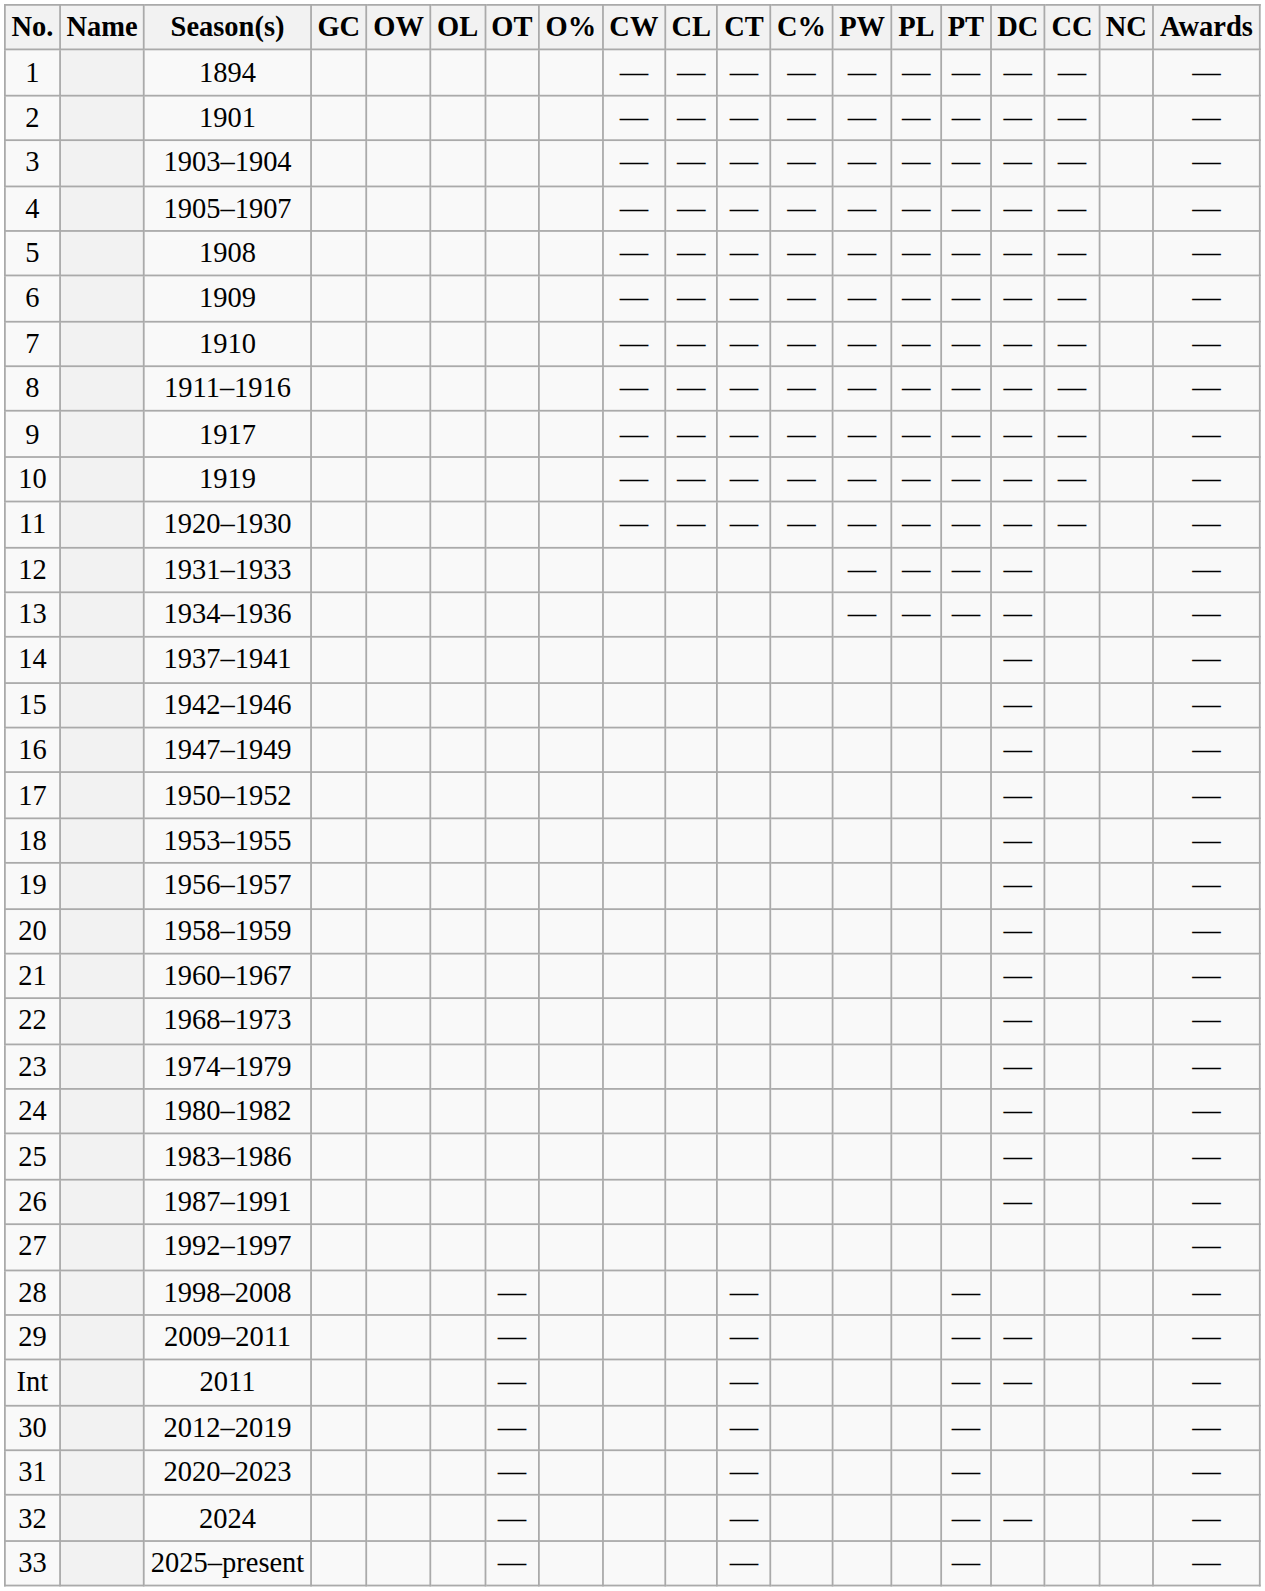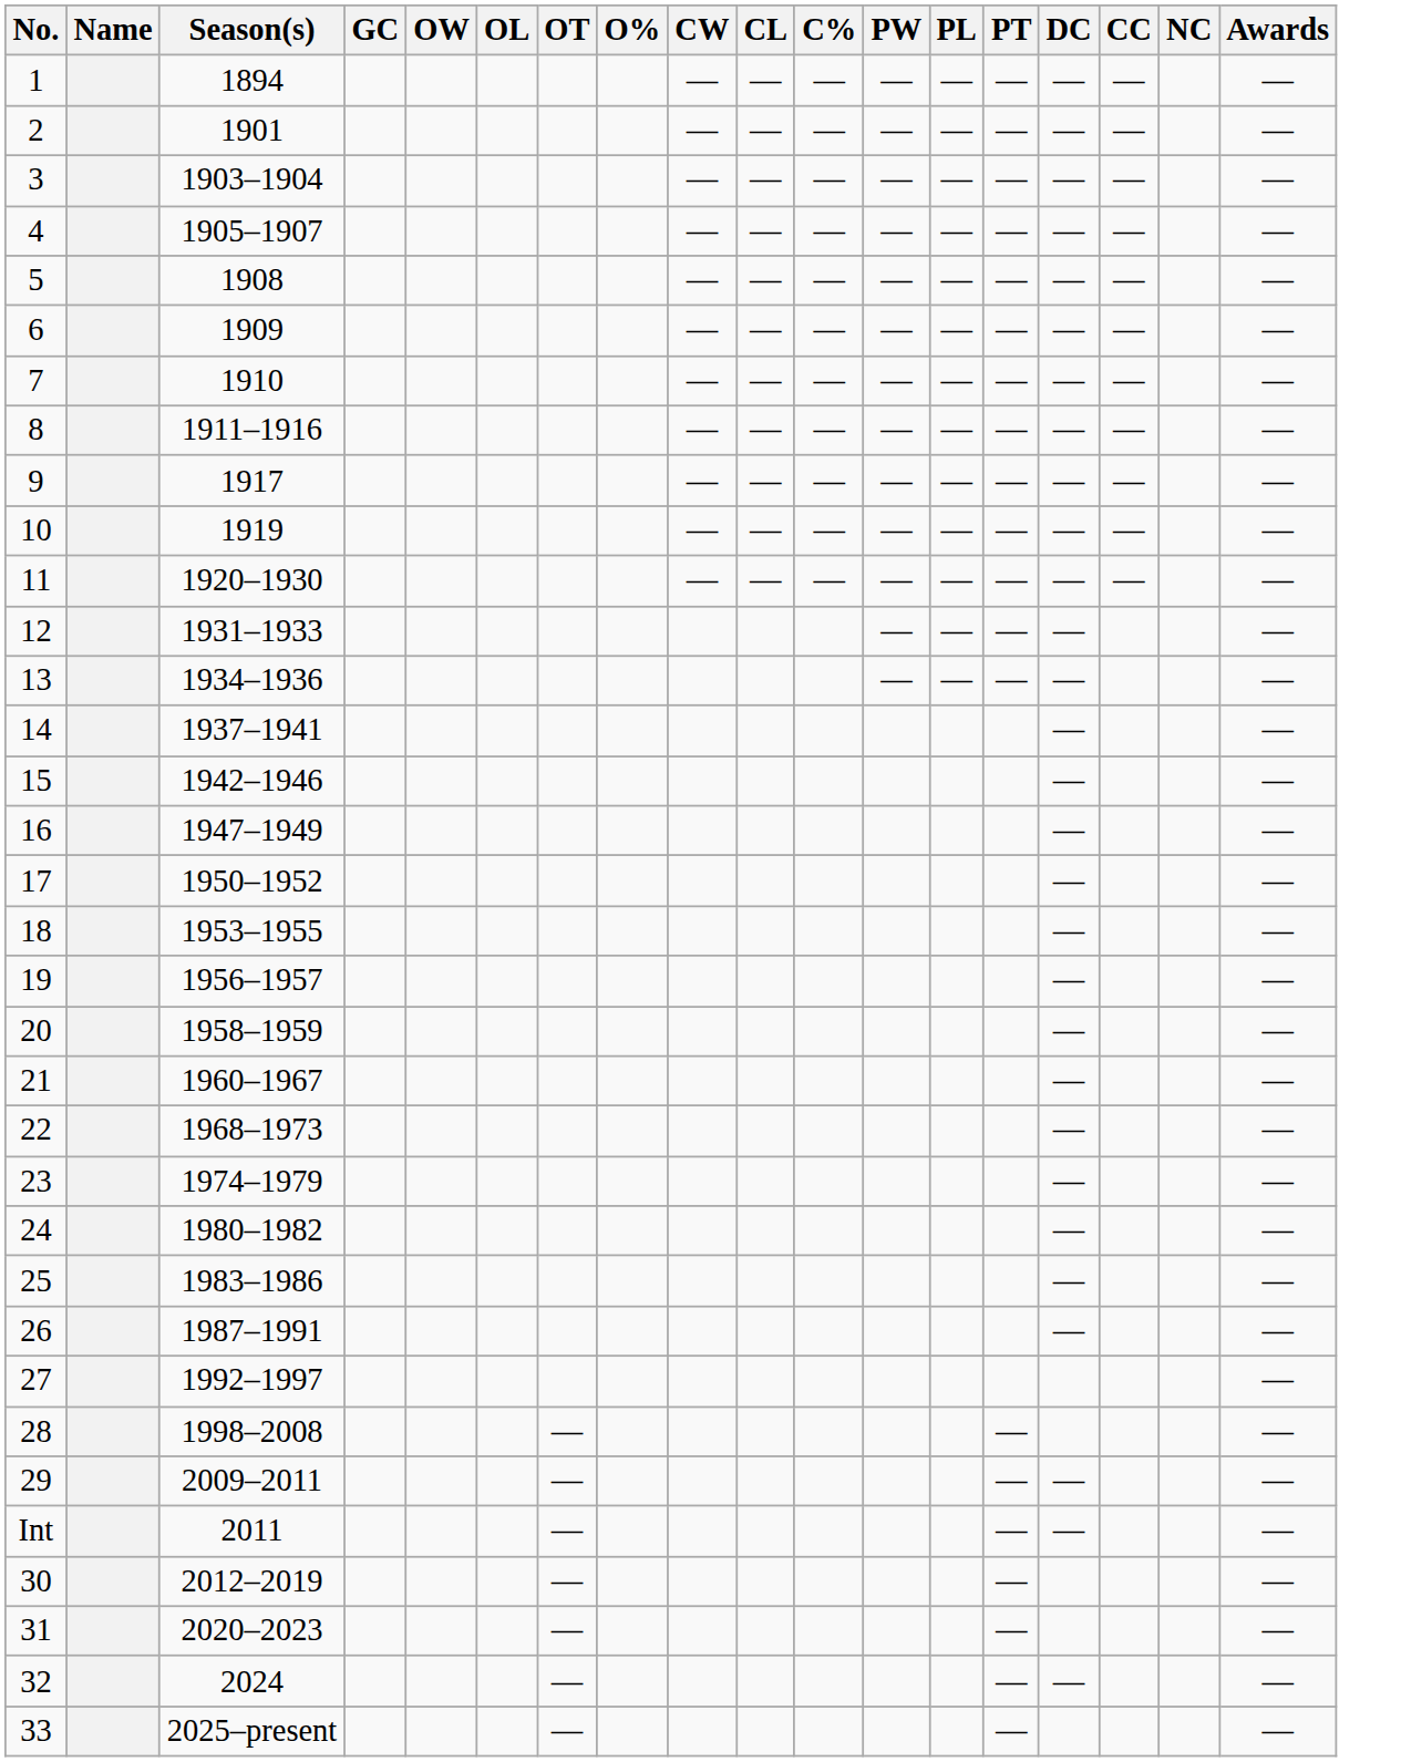 <table class="wikitable sortable" style="text-align:center">
 <tr>
 <th scope="col" class="unsortable">No.</th>
 <th scope="col">Name</th>
 <th scope="col">Season(s)</th>
 <th scope="col">GC</th>
 <th scope="col">OW</th>
 <th scope="col">OL</th>
 <th scope="col">OT</th>
 <th scope="col">O%</th>
 <th scope="col">CW</th>
 <th scope="col">CL</th>
-<th scope="col">CT</th>
 <th scope="col">C%</th>
 <th scope="col">PW</th>
 <th scope="col">PL</th>
 <th scope="col">PT</th>
 <th scope="col">DC</th>
 <th scope="col">CC</th>
 <th scope="col">NC</th>
 <th scope="col" class="unsortable">Awards</th>
 </tr>
 <tr>
 <td>1</td>
 <th scope="row"></th>
 <td>1894</td>
 <td></td>
 <td></td>
 <td></td>
 <td></td>
 <td></td>
-<td>—</td>
 <td>—</td>
 <td>—</td>
 <td>—</td>
 <td>—</td>
 <td>—</td>
 <td>—</td>
 <td>—</td>
 <td>—</td>
 <td></td>
 <td>—</td>
 </tr>
 <tr>
 <td>2</td>
 <th scope="row"></th>
 <td>1901</td>
 <td></td>
 <td></td>
 <td></td>
 <td></td>
 <td></td>
 <td>—</td>
 <td>—</td>
 <td>—</td>
 <td>—</td>
 <td>—</td>
 <td>—</td>
 <td>—</td>
 <td>—</td>
-<td>—</td>
 <td></td>
 <td>—</td>
 </tr>
 <tr>
 <td>3</td>
 <th scope="row"></th>
 <td>1903–1904</td>
 <td></td>
 <td></td>
 <td></td>
 <td></td>
 <td></td>
-<td>—</td>
 <td>—</td>
 <td>—</td>
 <td>—</td>
 <td>—</td>
 <td>—</td>
 <td>—</td>
 <td>—</td>
 <td>—</td>
 <td></td>
 <td>—</td>
 </tr>
 <tr>
 <td>4</td>
 <th scope="row"></th>
 <td>1905–1907</td>
 <td></td>
 <td></td>
 <td></td>
 <td></td>
 <td></td>
 <td>—</td>
 <td>—</td>
 <td>—</td>
 <td>—</td>
 <td>—</td>
 <td>—</td>
 <td>—</td>
 <td>—</td>
-<td>—</td>
 <td></td>
 <td>—</td>
 </tr>
 <tr>
 <td>5</td>
 <th scope="row"></th>
 <td>1908</td>
 <td></td>
 <td></td>
 <td></td>
 <td></td>
 <td></td>
-<td>—</td>
 <td>—</td>
 <td>—</td>
 <td>—</td>
 <td>—</td>
 <td>—</td>
 <td>—</td>
 <td>—</td>
 <td>—</td>
 <td></td>
 <td>—</td>
 </tr>
 <tr>
 <td>6</td>
 <th scope="row"></th>
 <td>1909</td>
 <td></td>
 <td></td>
 <td></td>
 <td></td>
 <td></td>
 <td>—</td>
 <td>—</td>
 <td>—</td>
 <td>—</td>
 <td>—</td>
 <td>—</td>
 <td>—</td>
 <td>—</td>
-<td>—</td>
 <td></td>
 <td>—</td>
 </tr>
 <tr>
 <td>7</td>
 <th scope="row"></th>
 <td>1910</td>
 <td></td>
 <td></td>
 <td></td>
 <td></td>
 <td></td>
-<td>—</td>
 <td>—</td>
 <td>—</td>
 <td>—</td>
 <td>—</td>
 <td>—</td>
 <td>—</td>
 <td>—</td>
 <td>—</td>
 <td></td>
 <td>—</td>
 </tr>
 <tr>
 <td>8</td>
 <th scope="row"></th>
 <td>1911–1916</td>
 <td></td>
 <td></td>
 <td></td>
 <td></td>
 <td></td>
 <td>—</td>
 <td>—</td>
 <td>—</td>
 <td>—</td>
 <td>—</td>
 <td>—</td>
 <td>—</td>
 <td>—</td>
-<td>—</td>
 <td></td>
 <td>—</td>
 </tr>
 <tr>
 <td>9</td>
 <th scope="row"></th>
 <td>1917</td>
 <td></td>
 <td></td>
 <td></td>
 <td></td>
 <td></td>
-<td>—</td>
 <td>—</td>
 <td>—</td>
 <td>—</td>
 <td>—</td>
 <td>—</td>
 <td>—</td>
 <td>—</td>
 <td>—</td>
 <td></td>
 <td>—</td>
 </tr>
 <tr>
 <td>10</td>
 <th scope="row"></th>
 <td>1919</td>
 <td></td>
 <td></td>
 <td></td>
 <td></td>
 <td></td>
 <td>—</td>
 <td>—</td>
 <td>—</td>
 <td>—</td>
 <td>—</td>
 <td>—</td>
 <td>—</td>
 <td>—</td>
-<td>—</td>
 <td></td>
 <td>—</td>
 </tr>
 <tr>
 <td>11</td>
 <th scope="row"></th>
 <td>1920–1930</td>
 <td></td>
 <td></td>
 <td></td>
 <td></td>
 <td></td>
-<td>—</td>
 <td>—</td>
 <td>—</td>
 <td>—</td>
 <td>—</td>
 <td>—</td>
 <td>—</td>
 <td>—</td>
 <td>—</td>
 <td></td>
 <td>—</td>
 </tr>
 <tr>
 <td>12</td>
 <th scope="row"></th>
 <td>1931–1933</td>
 <td></td>
 <td></td>
 <td></td>
 <td></td>
 <td></td>
 <td></td>
 <td></td>
 <td></td>
-<td></td>
 <td>—</td>
 <td>—</td>
 <td>—</td>
 <td>—</td>
 <td></td>
 <td></td>
 <td>—</td>
 </tr>
 <tr>
 <td>13</td>
 <th scope="row"></th>
 <td>1934–1936</td>
-<td></td>
 <td></td>
 <td></td>
 <td></td>
 <td></td>
 <td></td>
 <td></td>
 <td></td>
 <td></td>
 <td>—</td>
 <td>—</td>
 <td>—</td>
 <td>—</td>
 <td></td>
 <td></td>
 <td>—</td>
 </tr>
 <tr>
 <td>14</td>
 <th scope="row"></th>
 <td>1937–1941</td>
 <td></td>
 <td></td>
 <td></td>
 <td></td>
 <td></td>
 <td></td>
 <td></td>
 <td></td>
 <td></td>
 <td></td>
 <td></td>
-<td></td>
 <td>—</td>
 <td></td>
 <td></td>
 <td>—</td>
 </tr>
 <tr>
 <td>15</td>
 <th scope="row"></th>
 <td>1942–1946</td>
-<td></td>
 <td></td>
 <td></td>
 <td></td>
 <td></td>
 <td></td>
 <td></td>
 <td></td>
 <td></td>
 <td></td>
 <td></td>
 <td></td>
 <td>—</td>
 <td></td>
 <td></td>
 <td>—</td>
 </tr>
 <tr>
 <td>16</td>
 <th scope="row"></th>
 <td>1947–1949</td>
 <td></td>
 <td></td>
 <td></td>
 <td></td>
 <td></td>
 <td></td>
 <td></td>
 <td></td>
 <td></td>
 <td></td>
 <td></td>
-<td></td>
 <td>—</td>
 <td></td>
 <td></td>
 <td>—</td>
 </tr>
 <tr>
 <td>17</td>
 <th scope="row"></th>
 <td>1950–1952</td>
-<td></td>
 <td></td>
 <td></td>
 <td></td>
 <td></td>
 <td></td>
 <td></td>
 <td></td>
 <td></td>
 <td></td>
 <td></td>
 <td></td>
 <td>—</td>
 <td></td>
 <td></td>
 <td>—</td>
 </tr>
 <tr>
 <td>18</td>
 <th scope="row"></th>
 <td>1953–1955</td>
 <td></td>
 <td></td>
 <td></td>
 <td></td>
 <td></td>
 <td></td>
 <td></td>
 <td></td>
 <td></td>
 <td></td>
 <td></td>
-<td></td>
 <td>—</td>
 <td></td>
 <td></td>
 <td>—</td>
 </tr>
 <tr>
 <td>19</td>
 <th scope="row"></th>
 <td>1956–1957</td>
-<td></td>
 <td></td>
 <td></td>
 <td></td>
 <td></td>
 <td></td>
 <td></td>
 <td></td>
 <td></td>
 <td></td>
 <td></td>
 <td></td>
 <td>—</td>
 <td></td>
 <td></td>
 <td>—</td>
 </tr>
 <tr>
 <td>20</td>
 <th scope="row"></th>
 <td>1958–1959</td>
 <td></td>
 <td></td>
 <td></td>
 <td></td>
 <td></td>
 <td></td>
 <td></td>
 <td></td>
 <td></td>
 <td></td>
 <td></td>
-<td></td>
 <td>—</td>
 <td></td>
 <td></td>
 <td>—</td>
 </tr>
 <tr>
 <td>21</td>
 <th scope="row"></th>
 <td>1960–1967</td>
-<td></td>
 <td></td>
 <td></td>
 <td></td>
 <td></td>
 <td></td>
 <td></td>
 <td></td>
 <td></td>
 <td></td>
 <td></td>
 <td></td>
 <td>—</td>
 <td></td>
 <td></td>
 <td>—</td>
 </tr>
 <tr>
 <td>22</td>
 <th scope="row"></th>
 <td>1968–1973</td>
 <td></td>
 <td></td>
 <td></td>
 <td></td>
 <td></td>
 <td></td>
 <td></td>
 <td></td>
 <td></td>
 <td></td>
 <td></td>
-<td></td>
 <td>—</td>
 <td></td>
 <td></td>
 <td>—</td>
 </tr>
 <tr>
 <td>23</td>
 <th scope="row"></th>
 <td>1974–1979</td>
-<td></td>
 <td></td>
 <td></td>
 <td></td>
 <td></td>
 <td></td>
 <td></td>
 <td></td>
 <td></td>
 <td></td>
 <td></td>
 <td></td>
 <td>—</td>
 <td></td>
 <td></td>
 <td>—</td>
 </tr>
 <tr>
 <td>24</td>
 <th scope="row"></th>
 <td>1980–1982</td>
 <td></td>
 <td></td>
 <td></td>
 <td></td>
 <td></td>
 <td></td>
 <td></td>
 <td></td>
 <td></td>
 <td></td>
 <td></td>
-<td></td>
 <td>—</td>
 <td></td>
 <td></td>
 <td>—</td>
 </tr>
 <tr>
 <td>25</td>
 <th scope="row"></th>
 <td>1983–1986</td>
 <td></td>
 <td></td>
 <td></td>
 <td></td>
 <td></td>
 <td></td>
 <td></td>
 <td></td>
 <td></td>
 <td></td>
 <td></td>
-<td></td>
 <td>—</td>
 <td></td>
 <td></td>
 <td>—</td>
 </tr>
 <tr>
 <td>26</td>
 <th scope="row"></th>
 <td>1987–1991</td>
-<td></td>
 <td></td>
 <td></td>
 <td></td>
 <td></td>
 <td></td>
 <td></td>
 <td></td>
 <td></td>
 <td></td>
 <td></td>
 <td></td>
 <td>—</td>
 <td></td>
 <td></td>
 <td>—</td>
 </tr>
 <tr>
 <td>27</td>
 <th scope="row"></th>
 <td>1992–1997</td>
 <td></td>
 <td></td>
 <td></td>
 <td></td>
 <td></td>
 <td></td>
 <td></td>
 <td></td>
 <td></td>
 <td></td>
 <td></td>
 <td></td>
 <td></td>
 <td></td>
-<td></td>
 <td>—</td>
 </tr>
 <tr>
 <td>28</td>
 <th scope="row"></th>
 <td>1998–2008</td>
 <td></td>
 <td></td>
 <td></td>
 <td>—</td>
 <td></td>
 <td></td>
 <td></td>
-<td>—</td>
 <td></td>
 <td></td>
 <td></td>
 <td>—</td>
 <td></td>
 <td></td>
 <td></td>
 <td>—</td>
 </tr>
 <tr>
 <td>29</td>
 <th scope="row"></th>
 <td>2009–2011</td>
 <td></td>
 <td></td>
 <td></td>
 <td>—</td>
 <td></td>
 <td></td>
 <td></td>
-<td>—</td>
 <td></td>
 <td></td>
 <td></td>
 <td>—</td>
 <td>—</td>
 <td></td>
 <td></td>
 <td>—</td>
 </tr>
 <tr>
 <td>Int</td>
 <th scope="row"><br></th>
 <td>2011</td>
 <td></td>
 <td></td>
 <td></td>
 <td>—</td>
 <td></td>
 <td></td>
 <td></td>
-<td>—</td>
 <td></td>
 <td></td>
 <td></td>
 <td>—</td>
 <td>—</td>
 <td></td>
 <td></td>
 <td>—</td>
 </tr>
 <tr>
 <td>30</td>
 <th scope="row"></th>
 <td>2012–2019</td>
 <td></td>
 <td></td>
 <td></td>
 <td>—</td>
 <td></td>
 <td></td>
 <td></td>
-<td>—</td>
 <td></td>
 <td></td>
 <td></td>
 <td>—</td>
 <td></td>
 <td></td>
 <td></td>
 <td>—</td>
 </tr>
 <tr>
 <td>31</td>
 <th scope="row"></th>
 <td>2020–2023</td>
 <td></td>
 <td></td>
 <td></td>
 <td>—</td>
 <td></td>
 <td></td>
 <td></td>
-<td>—</td>
 <td></td>
 <td></td>
 <td></td>
 <td>—</td>
 <td></td>
 <td></td>
 <td></td>
 <td>—</td>
 </tr>
 <tr>
 <td>32</td>
 <th scope="row"></th>
 <td>2024</td>
 <td></td>
 <td></td>
 <td></td>
 <td>—</td>
 <td></td>
 <td></td>
 <td></td>
-<td>—</td>
 <td></td>
 <td></td>
 <td></td>
 <td>—</td>
 <td>—</td>
 <td></td>
 <td></td>
 <td>—</td>
 </tr>
 <tr>
 <td>33</td>
 <th scope="row"></th>
 <td>2025–present</td>
 <td></td>
 <td></td>
 <td></td>
 <td>—</td>
 <td></td>
 <td></td>
 <td></td>
-<td>—</td>
 <td></td>
 <td></td>
 <td></td>
 <td>—</td>
 <td></td>
 <td></td>
 <td></td>
 <td>—</td>
 </tr>
 </table>
